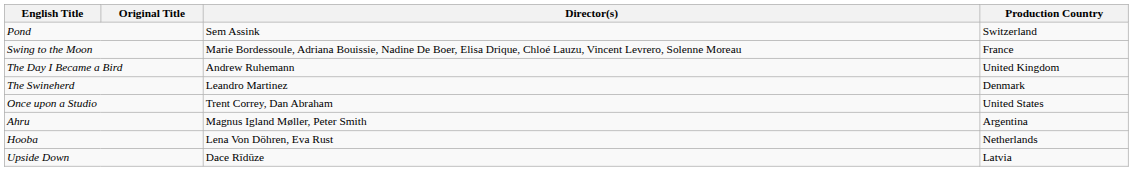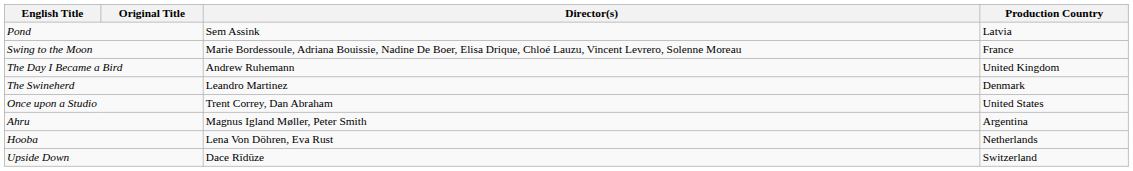 <table class="wikitable" style="width:100%; margin-bottom:4px">
 <tr>
 <th>English Title</th>
 <th>Original Title</th>
 <th>Director(s)</th>
 <th>Production Country</th>
 </tr>
 <tr>
 <td colspan="2"><em>Pond</em></td>
 <td>Sem Assink</td>
-<td>Switzerland</td>
+<td>Latvia</td>
 </tr>
 <tr>
 <td colspan="2"><em>Swing to the Moon</em></td>
 <td>Marie Bordessoule, Adriana Bouissie, Nadine De Boer, Elisa Drique, Chloé Lauzu, Vincent Levrero, Solenne Moreau</td>
 <td>France</td>
 </tr>
 <tr>
 <td colspan="2"><em>The Day I Became a Bird</em></td>
 <td>Andrew Ruhemann</td>
 <td>United Kingdom</td>
 </tr>
 <tr>
 <td colspan="2"><em>The Swineherd</em></td>
 <td>Leandro Martinez</td>
 <td>Denmark</td>
 </tr>
 <tr>
 <td colspan="2"><em>Once upon a Studio</em></td>
 <td>Trent Correy, Dan Abraham</td>
 <td>United States</td>
 </tr>
 <tr>
 <td colspan="2"><em>Ahru</em></td>
 <td>Magnus Igland Møller, Peter Smith</td>
 <td>Argentina</td>
 </tr>
 <tr>
 <td colspan="2"><em>Hooba</em></td>
 <td>Lena Von Döhren, Eva Rust</td>
 <td>Netherlands</td>
 </tr>
 <tr>
 <td colspan="2"><em>Upside Down</em></td>
 <td>Dace Rīdūze</td>
-<td>Latvia</td>
+<td>Switzerland</td>
 </tr>
 </table>
